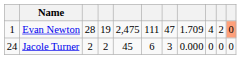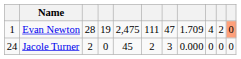 <table class="wikitable sortable" style="text-align:center; font-size:100%;">
 <tr>
 <th></th>
 <th>Name</th>
 <th></th>
 <th></th>
 <th></th>
 <th></th>
 <th></th>
 <th></th>
 <th></th>
 <th></th>
 <th></th>
 </tr>
 <tr>
 <td>1</td>
 <td align=left> <a href='#'>Evan Newton</a></td>
 <td>28</td>
 <td>19</td>
 <td>2,475</td>
 <td>111</td>
 <td>47</td>
 <td>1.709</td>
 <td>4</td>
 <td>2</td>
 <td style="background: lightsalmon;">0</td>
 </tr>
 <tr>
 <td>24</td>
 <td align=left> <a href='#'>Jacole Turner</a></td>
 <td>2</td>
+<td>0</td>
+<td>45</td>
 <td>2</td>
-<td>45</td>
-<td>6</td>
 <td>3</td>
 <td>0.000</td>
 <td>0</td>
 <td>0</td>
 <td>0</td>
 </tr>
 </table>
